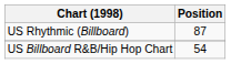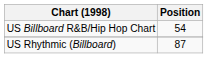 <table class="wikitable sortable">
 <tr>
 <th align="left">Chart (1998)</th>
 <th align="center">Position</th>
 </tr>
 <tr>
-<td>US Rhythmic (<em>Billboard</em>)</td>
-<td align="center">87</td>
+<td>US <em>Billboard</em> R&B/Hip Hop Chart</td>
+<td align="center">54</td>
 </tr>
 <tr>
 </tr>
 <tr>
-<td>US <em>Billboard</em> R&B/Hip Hop Chart</td>
-<td align="center">54</td>
+<td>US Rhythmic (<em>Billboard</em>)</td>
+<td align="center">87</td>
 </tr>
 </table>
